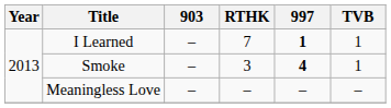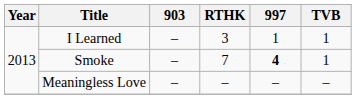 <table class="wikitable">
 <tr>
 <th>Year</th>
 <th>Title</th>
 <th width="50">903 <br></th>
 <th width="50">RTHK <br></th>
 <th width="50">997 <br></th>
 <th width="50">TVB <br></th>
 </tr>
 <tr align="center">
 <td rowspan="3">2013</td>
 <td>I Learned</td>
 <td>–</td>
-<td>7</td>
-<td><strong>1</strong></td>
+<td>3</td>
+<td>1</td>
 <td>1</td>
 </tr>
 <tr align="center">
 <td>Smoke</td>
 <td>–</td>
-<td>3</td>
+<td>7</td>
 <td><strong>4</strong></td>
 <td>1</td>
 </tr>
 <tr align="center">
 <td>Meaningless Love</td>
 <td>–</td>
 <td>–</td>
 <td>–</td>
 <td>–</td>
 </tr>
 <tr align="center">
 </tr>
 </table>
